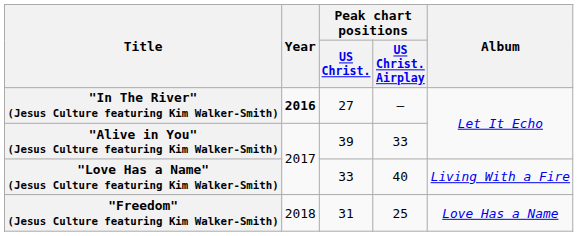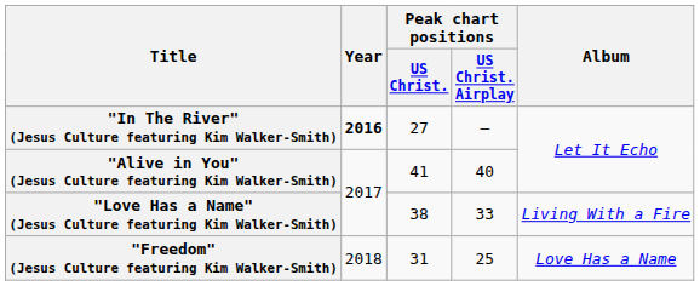 <table class="wikitable plainrowheaders" style="text-align:center;">
 <tr>
 <th scope="col" rowspan="2">Title</th>
 <th scope="col" rowspan="2">Year</th>
 <th scope="col" colspan="2">Peak chart positions</th>
 <th scope="col" rowspan="2">Album</th>
 </tr>
 <tr>
 <th style="width:3em; font-size:90%"><a href='#'>US<br>Christ.</a><br></th>
 <th style="width:3em; font-size:90%"><a href='#'>US<br>Christ.<br>Airplay</a><br></th>
 </tr>
 <tr>
 <th scope="row">"In The River" <small><br> (Jesus Culture featuring Kim Walker-Smith)</small></th>
 <td><strong>2016</strong></td>
 <td>27</td>
 <td>—</td>
 <td rowspan="2"><em><a href='#'>Let It Echo</a></em></td>
 </tr>
 <tr>
 <th scope="row">"Alive in You" <small><br> (Jesus Culture featuring Kim Walker-Smith)</small></th>
 <td rowspan="2">2017</td>
-<td>39</td>
-<td>33</td>
+<td>41</td>
+<td>40</td>
 </tr>
 <tr>
 <th scope="row">"Love Has a Name" <small><br> (Jesus Culture featuring Kim Walker-Smith)</small></th>
+<td>38</td>
 <td>33</td>
-<td>40</td>
 <td><em><a href='#'>Living With a Fire</a></em></td>
 </tr>
 <tr>
 <th scope="row">"Freedom" <small><br> (Jesus Culture featuring Kim Walker-Smith)</small></th>
 <td rowspan="1">2018</td>
 <td>31</td>
 <td>25</td>
 <td><em><a href='#'>Love Has a Name</a></em></td>
 </tr>
 </table>
